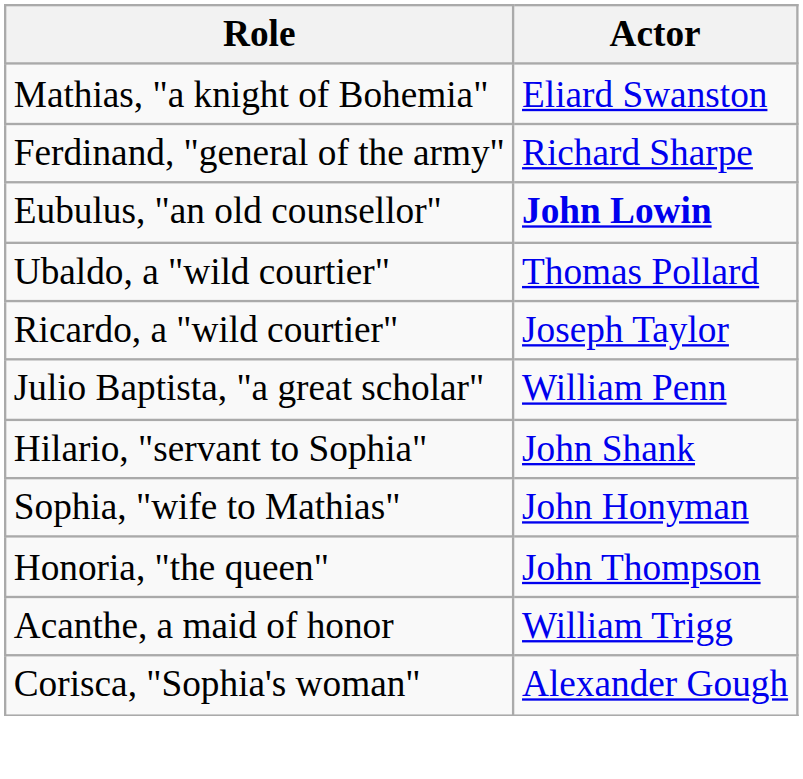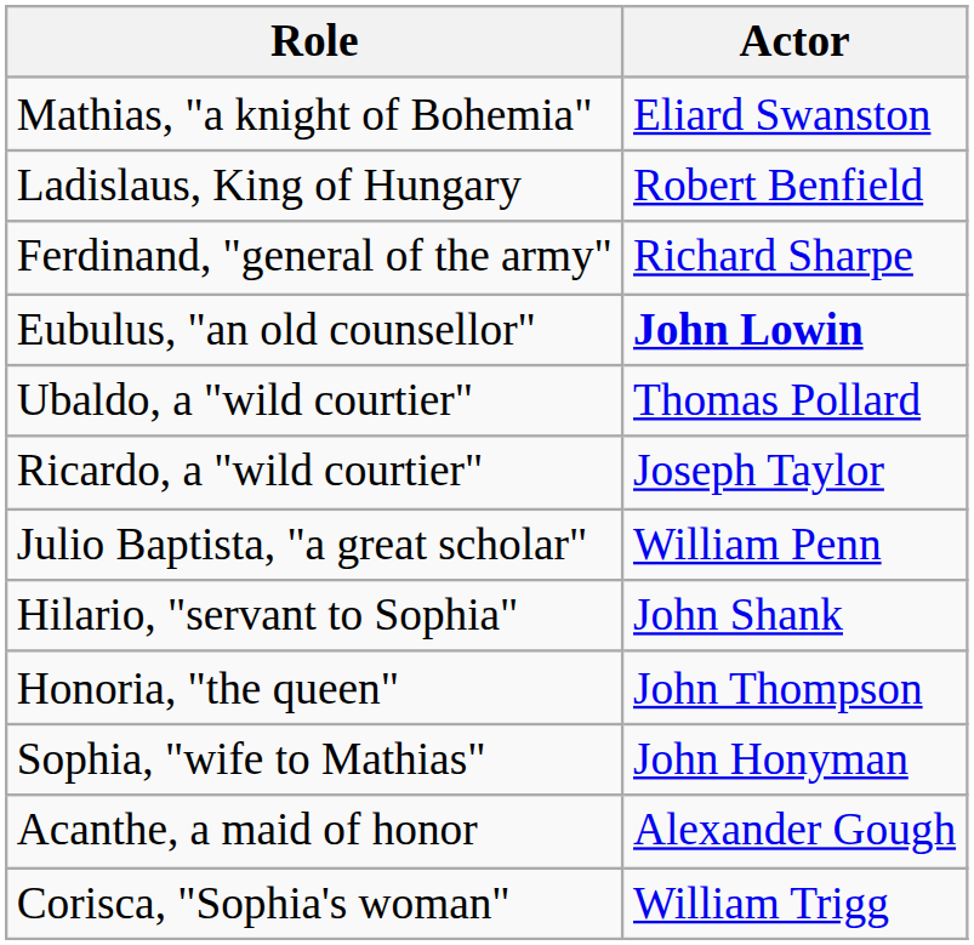 <table class="wikitable">
 <tr>
 <th>Role</th>
 <th>Actor</th>
 </tr>
 <tr>
 <td>Mathias, "a knight of Bohemia"</td>
 <td><a href='#'>Eliard Swanston</a></td>
+</tr>
+<tr>
+<td>Ladislaus, King of Hungary</td>
+<td><a href='#'>Robert Benfield</a></td>
 </tr>
 <tr>
 <td>Ferdinand, "general of the army"</td>
 <td><a href='#'>Richard Sharpe</a></td>
 </tr>
 <tr>
 <td>Eubulus, "an old counsellor"</td>
 <td><strong><a href='#'>John Lowin</a></strong></td>
 </tr>
 <tr>
 <td>Ubaldo, a "wild courtier"</td>
 <td><a href='#'>Thomas Pollard</a></td>
 </tr>
 <tr>
 <td>Ricardo, a "wild courtier"</td>
 <td><a href='#'>Joseph Taylor</a></td>
 </tr>
 <tr>
 <td>Julio Baptista, "a great scholar"</td>
 <td><a href='#'>William Penn</a></td>
 </tr>
 <tr>
 <td>Hilario, "servant to Sophia"</td>
 <td><a href='#'>John Shank</a></td>
 </tr>
 <tr>
+<td>Honoria, "the queen"</td>
+<td><a href='#'>John Thompson</a></td>
+</tr>
+<tr>
 <td>Sophia, "wife to Mathias"</td>
 <td><a href='#'>John Honyman</a></td>
 </tr>
 <tr>
-<td>Honoria, "the queen"</td>
-<td><a href='#'>John Thompson</a></td>
-</tr>
-<tr>
 <td>Acanthe, a maid of honor</td>
-<td><a href='#'>William Trigg</a></td>
+<td><a href='#'>Alexander Gough</a></td>
 </tr>
 <tr>
 <td>Corisca, "Sophia's woman"</td>
-<td><a href='#'>Alexander Gough</a></td>
+<td><a href='#'>William Trigg</a></td>
 </tr>
 <tr>
 </tr>
 </table>
